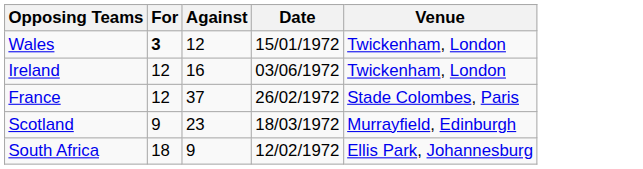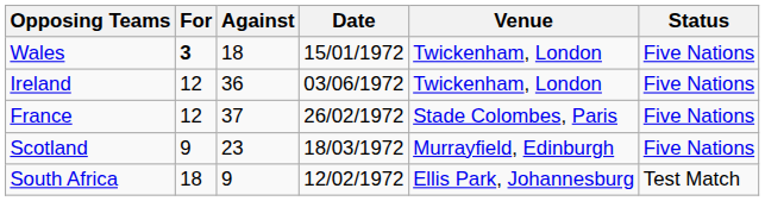 <table class="wikitable">
 <tr>
 <th>Opposing Teams</th>
 <th>For</th>
 <th>Against</th>
 <th>Date</th>
 <th>Venue</th>
+<th>Status</th>
 </tr>
 <tr>
 <td><a href='#'>Wales</a></td>
 <td><strong>3</strong></td>
-<td>12</td>
+<td>18</td>
 <td>15/01/1972</td>
 <td><a href='#'>Twickenham</a>, <a href='#'>London</a></td>
+<td><a href='#'>Five Nations</a></td>
 </tr>
 <tr>
 <td><a href='#'>Ireland</a></td>
 <td>12</td>
-<td>16</td>
+<td>36</td>
 <td>03/06/1972</td>
 <td><a href='#'>Twickenham</a>, <a href='#'>London</a></td>
+<td><a href='#'>Five Nations</a></td>
 </tr>
 <tr>
 <td><a href='#'>France</a></td>
 <td>12</td>
 <td>37</td>
 <td>26/02/1972</td>
 <td><a href='#'>Stade Colombes</a>, <a href='#'>Paris</a></td>
+<td><a href='#'>Five Nations</a></td>
 </tr>
 <tr>
 <td><a href='#'>Scotland</a></td>
 <td>9</td>
 <td>23</td>
 <td>18/03/1972</td>
 <td><a href='#'>Murrayfield</a>, <a href='#'>Edinburgh</a></td>
+<td><a href='#'>Five Nations</a></td>
 </tr>
 <tr>
 <td><a href='#'>South Africa</a></td>
 <td>18</td>
 <td>9</td>
 <td>12/02/1972</td>
 <td><a href='#'>Ellis Park</a>, <a href='#'>Johannesburg</a></td>
+<td>Test Match</td>
 </tr>
 </table>
